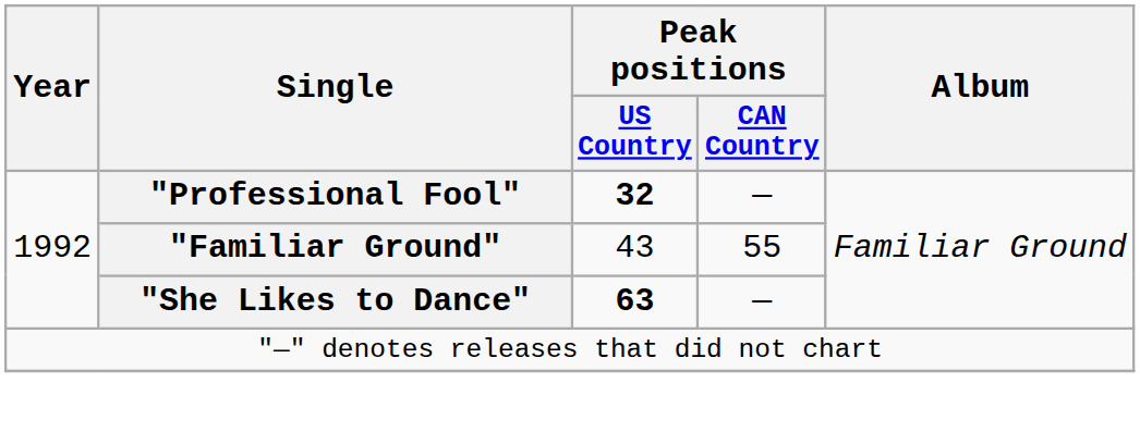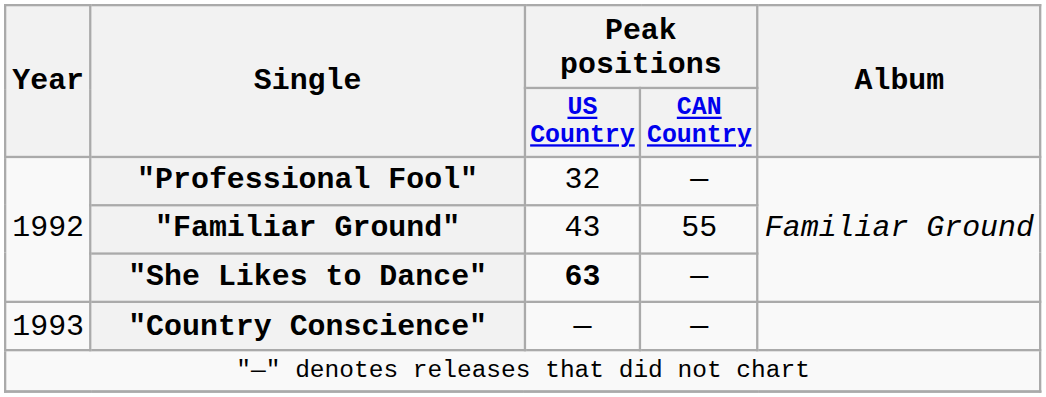 <table class="wikitable plainrowheaders" style="text-align:center;">
 <tr>
 <th rowspan="2">Year</th>
 <th rowspan="2" style="width:14em;">Single</th>
 <th colspan="2">Peak positions</th>
 <th rowspan="2">Album</th>
 </tr>
 <tr style="font-size:smaller;">
 <th width="45"><a href='#'>US Country</a><br></th>
 <th width="45"><a href='#'>CAN Country</a><br></th>
 </tr>
 <tr>
 <td rowspan="3">1992</td>
 <th scope="row">"Professional Fool"</th>
-<td><strong>32</strong></td>
+<td>32</td>
 <td>—</td>
 <td align="left" rowspan="3"><em>Familiar Ground</em></td>
 </tr>
 <tr>
 <th scope="row">"Familiar Ground"</th>
 <td>43</td>
 <td>55</td>
 </tr>
 <tr>
 <th scope="row">"She Likes to Dance"</th>
 <td><strong>63</strong></td>
 <td>—</td>
 </tr>
 <tr>
+<td>1993</td>
+<th scope="row">"Country Conscience"</th>
+<td>—</td>
+<td>—</td>
+<td></td>
+</tr>
+<tr>
 <td colspan="5" style="font-size:8pt">"—" denotes releases that did not chart</td>
 </tr>
 <tr>
 </tr>
 </table>
